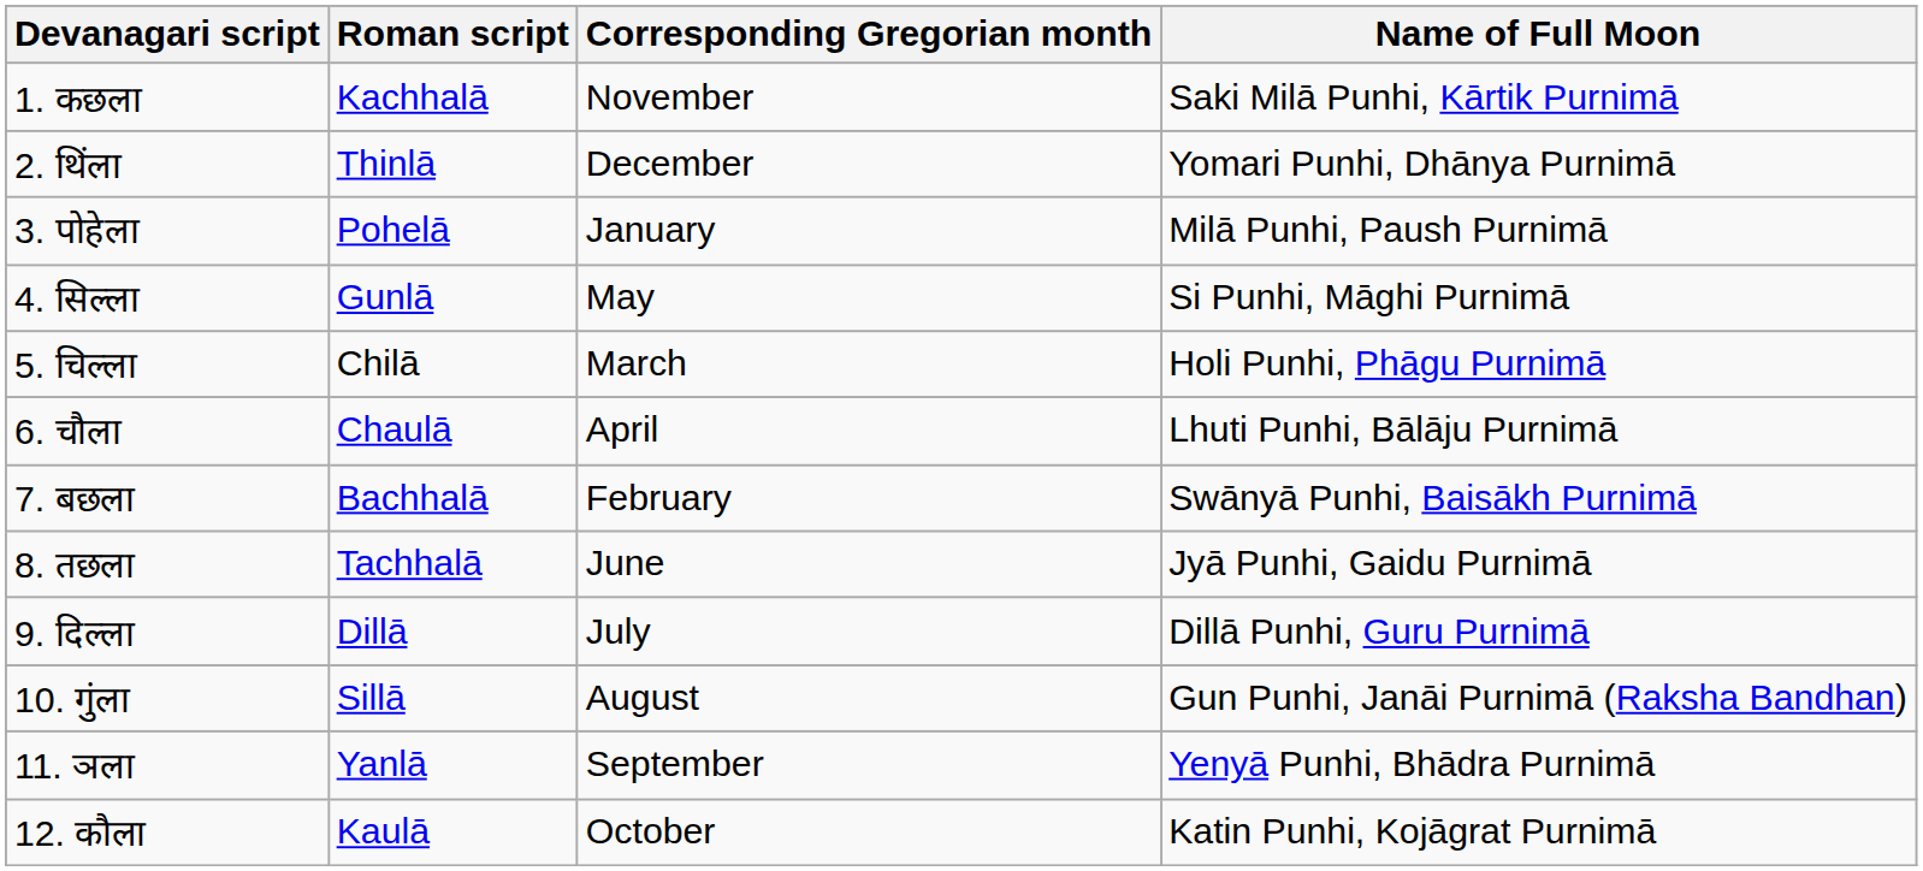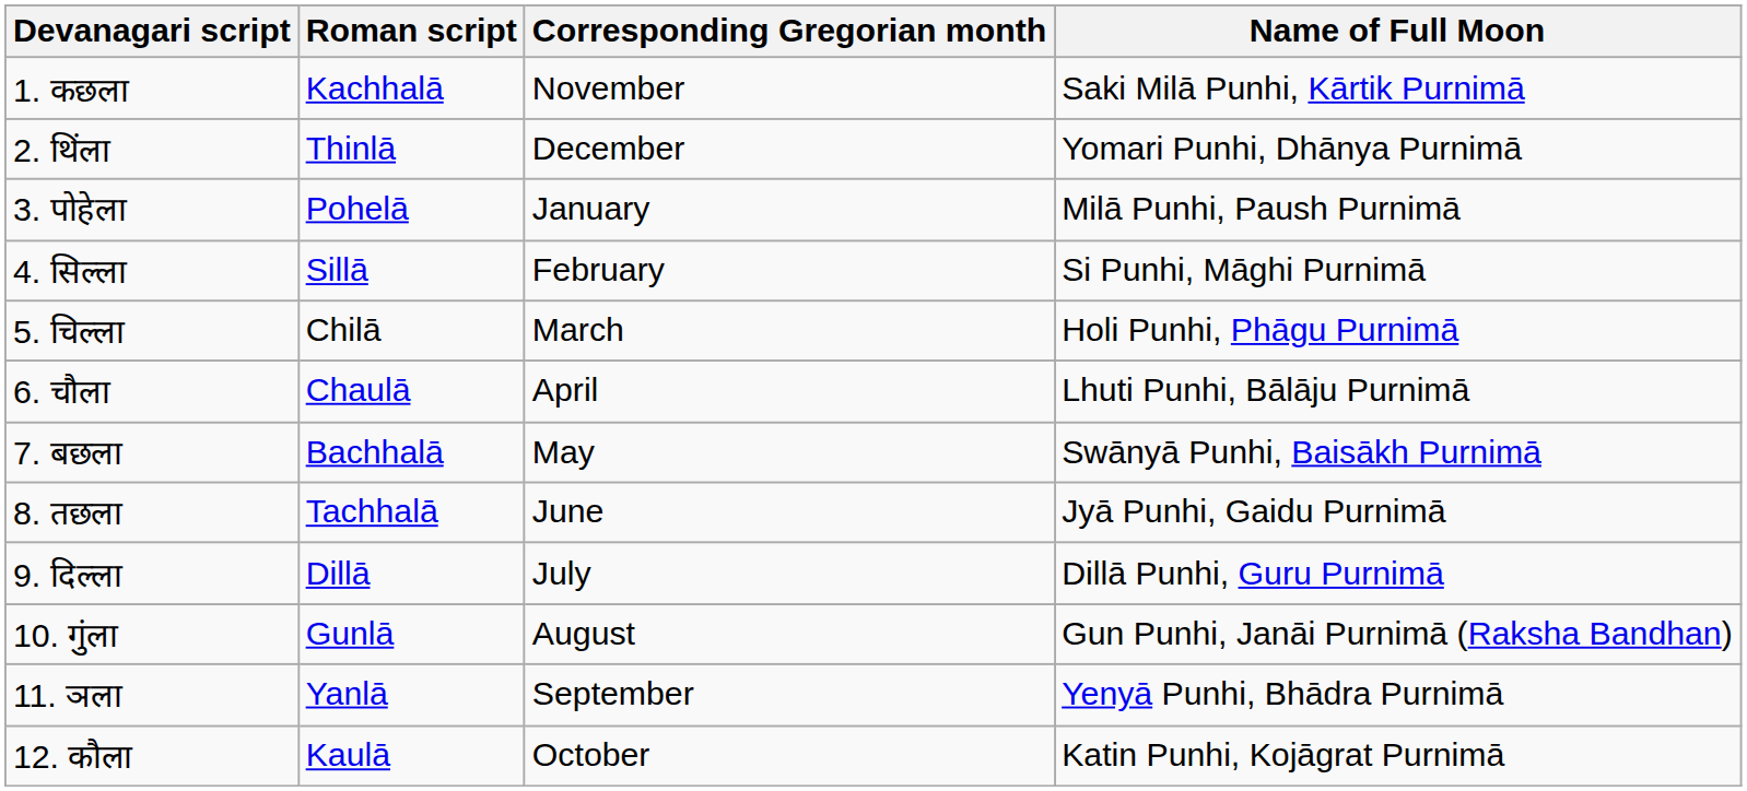 <table class="wikitable" align=center>
 <tr>
 <th>Devanagari script</th>
 <th>Roman script</th>
 <th>Corresponding Gregorian month</th>
 <th>Name of Full Moon</th>
 </tr>
 <tr>
 <td>1. कछला</td>
 <td><a href='#'>Kachhalā</a></td>
 <td>November</td>
 <td>Saki Milā Punhi, <a href='#'>Kārtik Purnimā</a></td>
 </tr>
 <tr>
 <td>2. थिंला</td>
 <td><a href='#'>Thinlā</a></td>
 <td>December</td>
 <td>Yomari Punhi, Dhānya Purnimā</td>
 </tr>
 <tr>
 <td>3. पोहेला</td>
 <td><a href='#'>Pohelā</a></td>
 <td>January</td>
 <td>Milā Punhi, Paush Purnimā</td>
 </tr>
 <tr>
 <td>4. सिल्ला</td>
-<td><a href='#'>Gunlā</a></td>
-<td>May</td>
+<td><a href='#'>Sillā</a></td>
+<td>February</td>
 <td>Si Punhi, Māghi Purnimā</td>
 </tr>
 <tr>
 <td>5. चिल्ला</td>
 <td>Chilā</td>
 <td>March</td>
 <td>Holi Punhi, <a href='#'>Phāgu Purnimā</a></td>
 </tr>
 <tr>
 <td>6. चौला</td>
 <td><a href='#'>Chaulā</a></td>
 <td>April</td>
 <td>Lhuti Punhi, Bālāju Purnimā</td>
 </tr>
 <tr>
 <td>7. बछला</td>
 <td><a href='#'>Bachhalā</a></td>
-<td>February</td>
+<td>May</td>
 <td>Swānyā Punhi, <a href='#'>Baisākh Purnimā</a></td>
 </tr>
 <tr>
 <td>8. तछला</td>
 <td><a href='#'>Tachhalā</a></td>
 <td>June</td>
 <td>Jyā Punhi, Gaidu Purnimā</td>
 </tr>
 <tr>
 <td>9. दिल्ला</td>
 <td><a href='#'>Dillā</a></td>
 <td>July</td>
 <td>Dillā Punhi, <a href='#'>Guru Purnimā</a></td>
 </tr>
 <tr>
 <td>10. गुंला</td>
-<td><a href='#'>Sillā</a></td>
+<td><a href='#'>Gunlā</a></td>
 <td>August</td>
 <td>Gun Punhi, Janāi Purnimā (<a href='#'>Raksha Bandhan</a>)</td>
 </tr>
 <tr>
 <td>11. ञला</td>
 <td><a href='#'>Yanlā</a></td>
 <td>September</td>
 <td><a href='#'>Yenyā</a> Punhi, Bhādra Purnimā</td>
 </tr>
 <tr>
 <td>12. कौला</td>
 <td><a href='#'>Kaulā</a></td>
 <td>October</td>
 <td>Katin Punhi, Kojāgrat Purnimā</td>
 </tr>
 </table>
